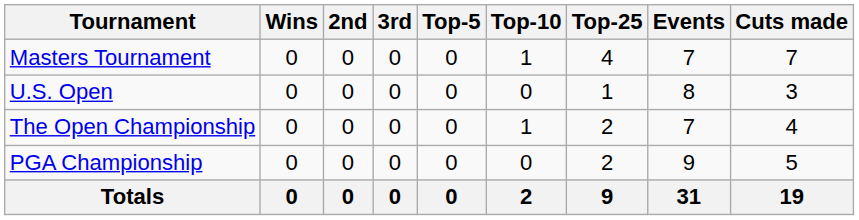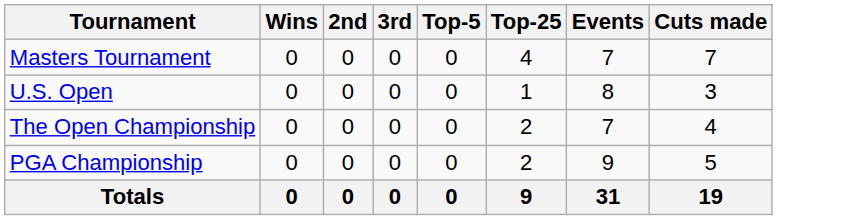 <table class=wikitable style=text-align:center>
 <tr>
 <th>Tournament</th>
 <th>Wins</th>
 <th>2nd</th>
 <th>3rd</th>
 <th>Top-5</th>
-<th>Top-10</th>
 <th>Top-25</th>
 <th>Events</th>
 <th>Cuts made</th>
 </tr>
 <tr>
 <td align=left><a href='#'>Masters Tournament</a></td>
 <td>0</td>
 <td>0</td>
 <td>0</td>
 <td>0</td>
-<td>1</td>
 <td>4</td>
 <td>7</td>
 <td>7</td>
 </tr>
 <tr>
 <td align=left><a href='#'>U.S. Open</a></td>
-<td>0</td>
 <td>0</td>
 <td>0</td>
 <td>0</td>
 <td>0</td>
 <td>1</td>
 <td>8</td>
 <td>3</td>
 </tr>
 <tr>
 <td align=left><a href='#'>The Open Championship</a></td>
 <td>0</td>
 <td>0</td>
 <td>0</td>
 <td>0</td>
-<td>1</td>
 <td>2</td>
 <td>7</td>
 <td>4</td>
 </tr>
 <tr>
 <td align=left><a href='#'>PGA Championship</a></td>
-<td>0</td>
 <td>0</td>
 <td>0</td>
 <td>0</td>
 <td>0</td>
 <td>2</td>
 <td>9</td>
 <td>5</td>
 </tr>
 <tr>
 <th>Totals</th>
 <th>0</th>
 <th>0</th>
 <th>0</th>
 <th>0</th>
-<th>2</th>
 <th>9</th>
 <th>31</th>
 <th>19</th>
 </tr>
 </table>
